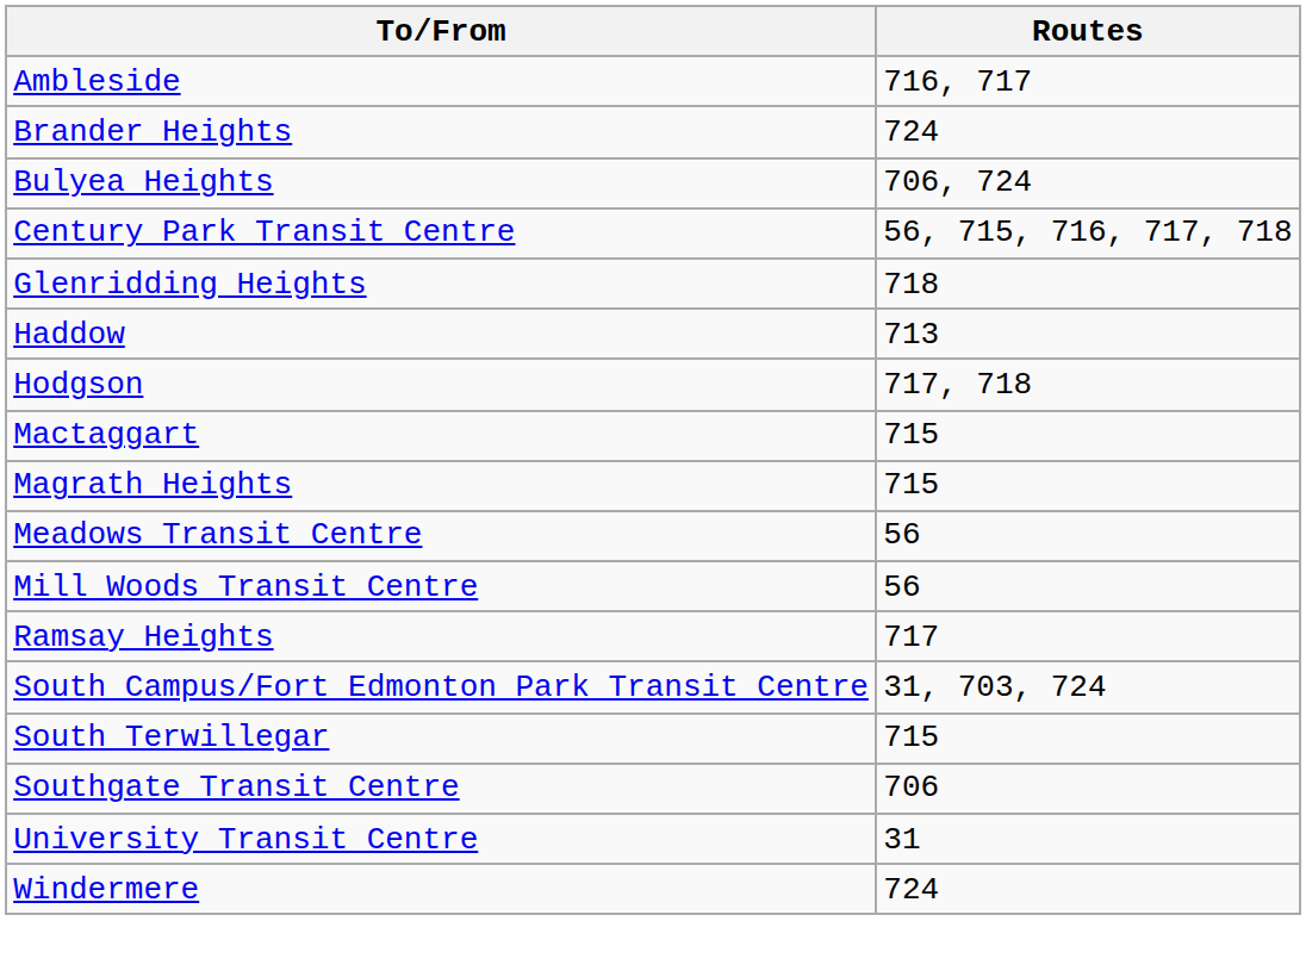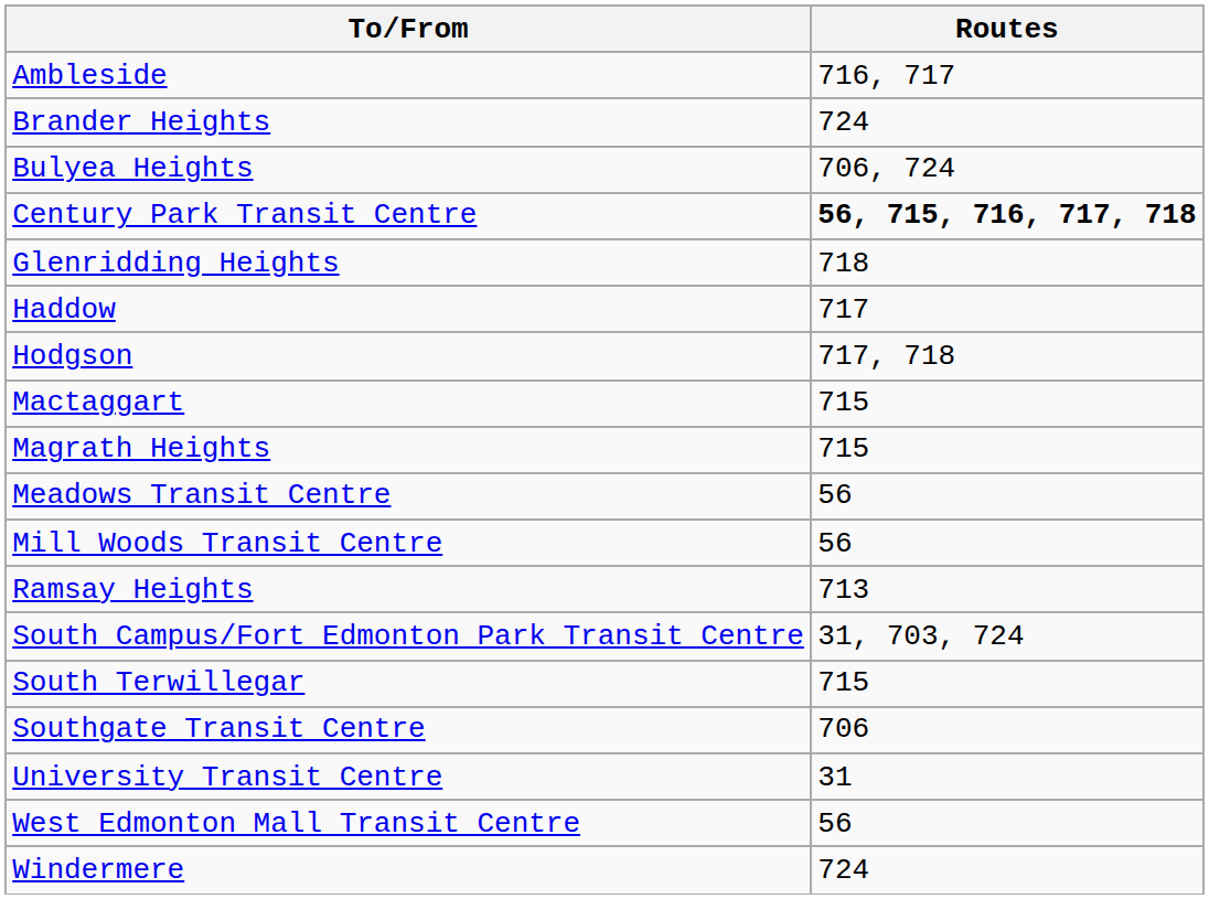 <table class="wikitable mw-collapsible mw-collapsed" style="font-size: 100%" width=align=>
 <tr>
 <th>To/From</th>
 <th>Routes</th>
 </tr>
 <tr>
 <td><a href='#'>Ambleside</a></td>
 <td>716, 717</td>
 </tr>
 <tr>
 <td><a href='#'>Brander Heights</a></td>
 <td>724</td>
 </tr>
 <tr>
 <td><a href='#'>Bulyea Heights</a></td>
 <td>706, 724</td>
 </tr>
 <tr>
 <td><a href='#'>Century Park Transit Centre</a></td>
-<td>56, 715, 716, 717, 718</td>
+<td><strong>56, 715, 716, 717, 718</strong></td>
 </tr>
 <tr>
 <td><a href='#'>Glenridding Heights</a></td>
 <td>718</td>
 </tr>
 <tr>
 <td><a href='#'>Haddow</a></td>
-<td>713</td>
+<td>717</td>
 </tr>
 <tr>
 <td><a href='#'>Hodgson</a></td>
 <td>717, 718</td>
 </tr>
 <tr>
 <td><a href='#'>Mactaggart</a></td>
 <td>715</td>
 </tr>
 <tr>
 <td><a href='#'>Magrath Heights</a></td>
 <td>715</td>
 </tr>
 <tr>
 <td><a href='#'>Meadows Transit Centre</a></td>
 <td>56</td>
 </tr>
 <tr>
 <td><a href='#'>Mill Woods Transit Centre</a></td>
 <td>56</td>
 </tr>
 <tr>
 <td><a href='#'>Ramsay Heights</a></td>
-<td>717</td>
+<td>713</td>
 </tr>
 <tr>
 <td><a href='#'>South Campus/Fort Edmonton Park Transit Centre</a></td>
 <td>31, 703, 724</td>
 </tr>
 <tr>
 <td><a href='#'>South Terwillegar</a></td>
 <td>715</td>
 </tr>
 <tr>
 <td><a href='#'>Southgate Transit Centre</a></td>
 <td>706</td>
 </tr>
 <tr>
 <td><a href='#'>University Transit Centre</a></td>
 <td>31</td>
 </tr>
 <tr>
+<td><a href='#'>West Edmonton Mall Transit Centre</a></td>
+<td>56</td>
+</tr>
+<tr>
 <td><a href='#'>Windermere</a></td>
 <td>724</td>
 </tr>
 <tr>
 </tr>
 </table>
